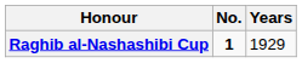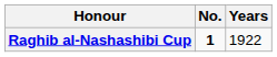 <table class="wikitable plainrowheaders">
 <tr>
 <th scope=col>Honour</th>
 <th scope=col>No.</th>
 <th scope=col>Years</th>
 </tr>
 <tr>
 <th scope=row><a href='#'>Raghib al-Nashashibi Cup</a></th>
 <td align=center><strong>1</strong></td>
-<td>1929</td>
+<td>1922</td>
 </tr>
 </table>
